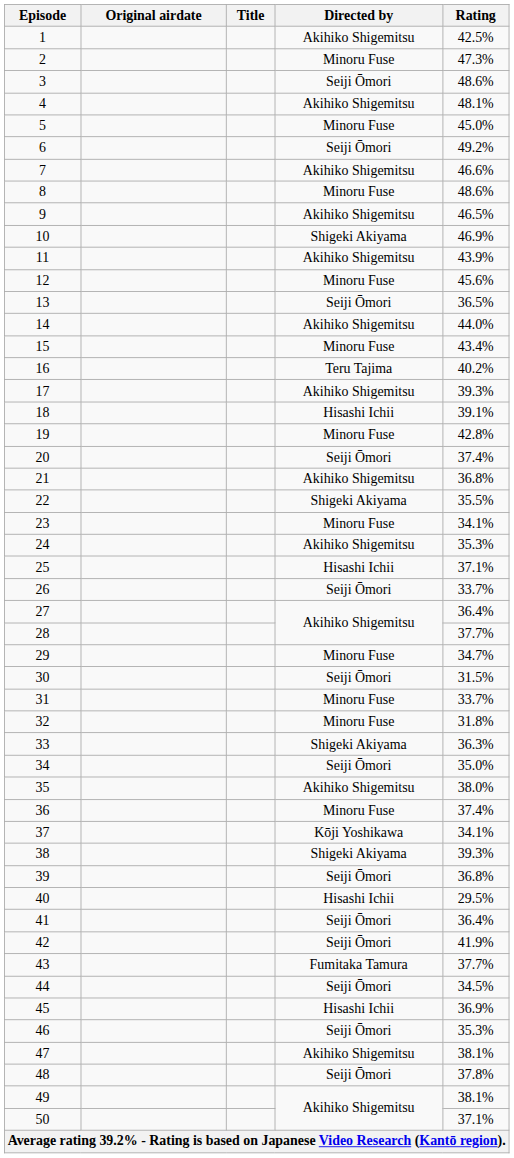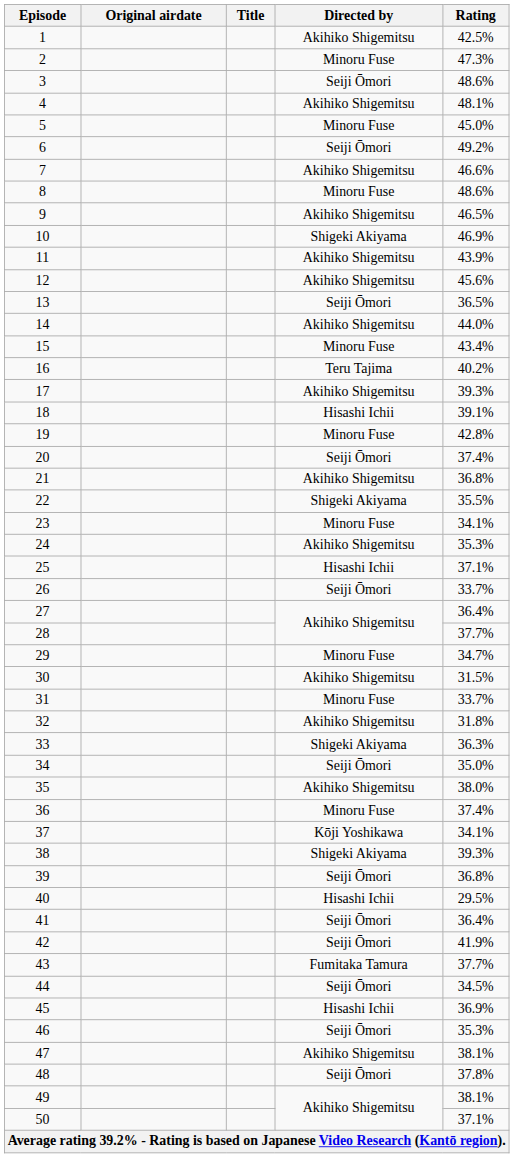 <table class="wikitable" style="text-align: center;">
 <tr>
 <th>Episode</th>
 <th>Original airdate</th>
 <th>Title</th>
 <th>Directed by</th>
 <th>Rating</th>
 </tr>
 <tr>
 <td>1</td>
 <td></td>
 <td></td>
 <td>Akihiko Shigemitsu</td>
 <td>42.5%</td>
 </tr>
 <tr>
 <td>2</td>
 <td></td>
 <td></td>
 <td>Minoru Fuse</td>
 <td>47.3%</td>
 </tr>
 <tr>
 <td>3</td>
 <td></td>
 <td></td>
 <td>Seiji Ōmori</td>
 <td>48.6%</td>
 </tr>
 <tr>
 <td>4</td>
 <td></td>
 <td></td>
 <td>Akihiko Shigemitsu</td>
 <td>48.1%</td>
 </tr>
 <tr>
 <td>5</td>
 <td></td>
 <td></td>
 <td>Minoru Fuse</td>
 <td>45.0%</td>
 </tr>
 <tr>
 <td>6</td>
 <td></td>
 <td></td>
 <td>Seiji Ōmori</td>
 <td><span>49.2%</span></td>
 </tr>
 <tr>
 <td>7</td>
 <td></td>
 <td></td>
 <td>Akihiko Shigemitsu</td>
 <td>46.6%</td>
 </tr>
 <tr>
 <td>8</td>
 <td></td>
 <td></td>
 <td>Minoru Fuse</td>
 <td>48.6%</td>
 </tr>
 <tr>
 <td>9</td>
 <td></td>
 <td></td>
 <td>Akihiko Shigemitsu</td>
 <td>46.5%</td>
 </tr>
 <tr>
 <td>10</td>
 <td></td>
 <td></td>
 <td>Shigeki Akiyama</td>
 <td>46.9%</td>
 </tr>
 <tr>
 <td>11</td>
 <td></td>
 <td></td>
 <td>Akihiko Shigemitsu</td>
 <td>43.9%</td>
 </tr>
 <tr>
 <td>12</td>
 <td></td>
 <td></td>
-<td>Minoru Fuse</td>
+<td>Akihiko Shigemitsu</td>
 <td>45.6%</td>
 </tr>
 <tr>
 <td>13</td>
 <td></td>
 <td></td>
 <td>Seiji Ōmori</td>
 <td>36.5%</td>
 </tr>
 <tr>
 <td>14</td>
 <td></td>
 <td></td>
 <td>Akihiko Shigemitsu</td>
 <td>44.0%</td>
 </tr>
 <tr>
 <td>15</td>
 <td></td>
 <td></td>
 <td>Minoru Fuse</td>
 <td>43.4%</td>
 </tr>
 <tr>
 <td>16</td>
 <td></td>
 <td></td>
 <td>Teru Tajima</td>
 <td>40.2%</td>
 </tr>
 <tr>
 <td>17</td>
 <td></td>
 <td></td>
 <td>Akihiko Shigemitsu</td>
 <td>39.3%</td>
 </tr>
 <tr>
 <td>18</td>
 <td></td>
 <td></td>
 <td>Hisashi Ichii</td>
 <td>39.1%</td>
 </tr>
 <tr>
 <td>19</td>
 <td></td>
 <td></td>
 <td>Minoru Fuse</td>
 <td>42.8%</td>
 </tr>
 <tr>
 <td>20</td>
 <td></td>
 <td></td>
 <td>Seiji Ōmori</td>
 <td>37.4%</td>
 </tr>
 <tr>
 <td>21</td>
 <td></td>
 <td></td>
 <td>Akihiko Shigemitsu</td>
 <td>36.8%</td>
 </tr>
 <tr>
 <td>22</td>
 <td></td>
 <td></td>
 <td>Shigeki Akiyama</td>
 <td>35.5%</td>
 </tr>
 <tr>
 <td>23</td>
 <td></td>
 <td></td>
 <td>Minoru Fuse</td>
 <td>34.1%</td>
 </tr>
 <tr>
 <td>24</td>
 <td></td>
 <td></td>
 <td>Akihiko Shigemitsu</td>
 <td>35.3%</td>
 </tr>
 <tr>
 <td>25</td>
 <td></td>
 <td></td>
 <td>Hisashi Ichii</td>
 <td>37.1%</td>
 </tr>
 <tr>
 <td>26</td>
 <td></td>
 <td></td>
 <td>Seiji Ōmori</td>
 <td>33.7%</td>
 </tr>
 <tr>
 <td>27</td>
 <td></td>
 <td></td>
 <td rowspan="2">Akihiko Shigemitsu</td>
 <td>36.4%</td>
 </tr>
 <tr>
 <td>28</td>
 <td></td>
 <td></td>
 <td>37.7%</td>
 </tr>
 <tr>
 <td>29</td>
 <td></td>
 <td></td>
 <td>Minoru Fuse</td>
 <td>34.7%</td>
 </tr>
 <tr>
 <td>30</td>
 <td></td>
 <td></td>
-<td>Seiji Ōmori</td>
+<td>Akihiko Shigemitsu</td>
 <td>31.5%</td>
 </tr>
 <tr>
 <td>31</td>
 <td></td>
 <td></td>
 <td>Minoru Fuse</td>
 <td>33.7%</td>
 </tr>
 <tr>
 <td>32</td>
 <td></td>
 <td></td>
-<td>Minoru Fuse</td>
+<td>Akihiko Shigemitsu</td>
 <td>31.8%</td>
 </tr>
 <tr>
 <td>33</td>
 <td></td>
 <td></td>
 <td>Shigeki Akiyama</td>
 <td>36.3%</td>
 </tr>
 <tr>
 <td>34</td>
 <td></td>
 <td></td>
 <td>Seiji Ōmori</td>
 <td>35.0%</td>
 </tr>
 <tr>
 <td>35</td>
 <td></td>
 <td></td>
 <td>Akihiko Shigemitsu</td>
 <td>38.0%</td>
 </tr>
 <tr>
 <td>36</td>
 <td></td>
 <td></td>
 <td>Minoru Fuse</td>
 <td>37.4%</td>
 </tr>
 <tr>
 <td>37</td>
 <td></td>
 <td></td>
 <td>Kōji Yoshikawa</td>
 <td>34.1%</td>
 </tr>
 <tr>
 <td>38</td>
 <td></td>
 <td></td>
 <td>Shigeki Akiyama</td>
 <td>39.3%</td>
 </tr>
 <tr>
 <td>39</td>
 <td></td>
 <td></td>
 <td>Seiji Ōmori</td>
 <td>36.8%</td>
 </tr>
 <tr>
 <td>40</td>
 <td></td>
 <td></td>
 <td>Hisashi Ichii</td>
 <td><span>29.5%</span></td>
 </tr>
 <tr>
 <td>41</td>
 <td></td>
 <td></td>
 <td>Seiji Ōmori</td>
 <td>36.4%</td>
 </tr>
 <tr>
 <td>42</td>
 <td></td>
 <td></td>
 <td>Seiji Ōmori</td>
 <td>41.9%</td>
 </tr>
 <tr>
 <td>43</td>
 <td></td>
 <td></td>
 <td>Fumitaka Tamura</td>
 <td>37.7%</td>
 </tr>
 <tr>
 <td>44</td>
 <td></td>
 <td></td>
 <td>Seiji Ōmori</td>
 <td>34.5%</td>
 </tr>
 <tr>
 <td>45</td>
 <td></td>
 <td></td>
 <td>Hisashi Ichii</td>
 <td>36.9%</td>
 </tr>
 <tr>
 <td>46</td>
 <td></td>
 <td></td>
 <td>Seiji Ōmori</td>
 <td>35.3%</td>
 </tr>
 <tr>
 <td>47</td>
 <td></td>
 <td></td>
 <td>Akihiko Shigemitsu</td>
 <td>38.1%</td>
 </tr>
 <tr>
 <td>48</td>
 <td></td>
 <td></td>
 <td>Seiji Ōmori</td>
 <td>37.8%</td>
 </tr>
 <tr>
 <td>49</td>
 <td></td>
 <td></td>
 <td rowspan="2">Akihiko Shigemitsu</td>
 <td>38.1%</td>
 </tr>
 <tr>
 <td>50</td>
 <td></td>
 <td></td>
 <td>37.1%</td>
 </tr>
 <tr>
 <th colspan="5">Average rating 39.2% - Rating is based on Japanese <a href='#'>Video Research</a> (<a href='#'>Kantō region</a>).</th>
 </tr>
 </table>
